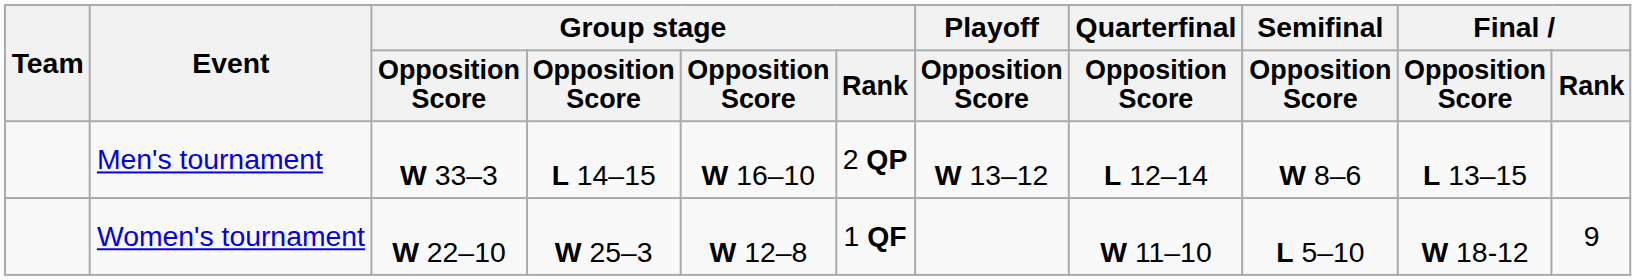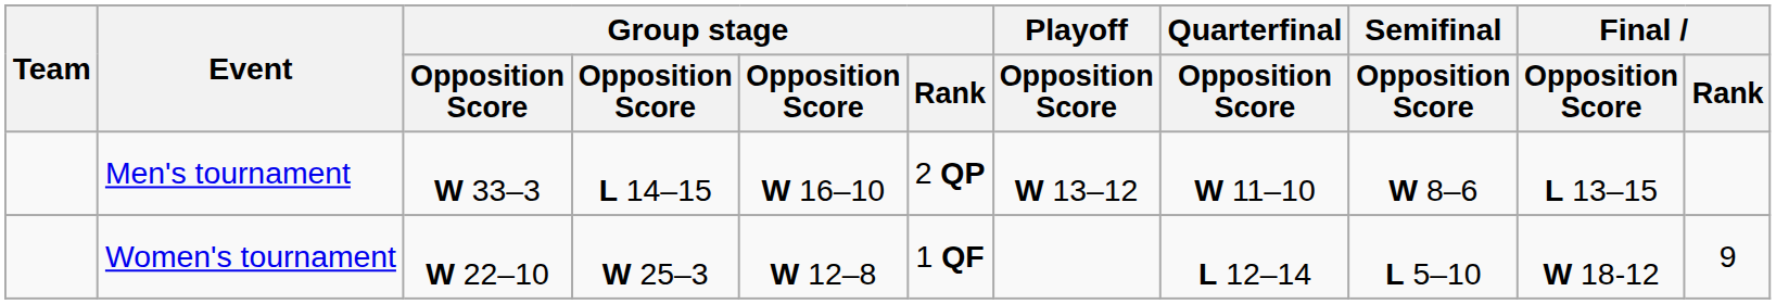 <table class="wikitable" style="text-align:center; font-size:90%;">
 <tr>
 <th rowspan=2>Team</th>
 <th rowspan=2>Event</th>
 <th colspan=4>Group stage</th>
 <th>Playoff</th>
 <th>Quarterfinal</th>
 <th>Semifinal</th>
 <th colspan=2>Final / </th>
 </tr>
 <tr style=font-size:95%>
 <th>Opposition<br>Score</th>
 <th>Opposition<br>Score</th>
 <th>Opposition<br>Score</th>
 <th>Rank</th>
 <th>Opposition<br>Score</th>
 <th>Opposition<br>Score</th>
 <th>Opposition<br>Score</th>
 <th>Opposition<br>Score</th>
 <th>Rank</th>
 </tr>
 <tr>
 <td align=left><strong></strong></td>
 <td align=left><a href='#'>Men's tournament</a></td>
 <td><br><strong>W</strong> 33–3</td>
 <td><br><strong>L</strong> 14–15</td>
 <td><br><strong>W</strong> 16–10</td>
 <td>2 <strong>QP</strong></td>
 <td><br><strong>W</strong> 13–12</td>
-<td><br><strong>L</strong> 12–14</td>
+<td><br><strong>W</strong> 11–10</td>
 <td><br><strong>W</strong> 8–6</td>
 <td><br><strong>L</strong> 13–15</td>
 <td></td>
 </tr>
 <tr>
 <td align=left></td>
 <td align=left><a href='#'>Women's tournament</a></td>
 <td><br><strong>W</strong> 22–10</td>
 <td><br><strong>W</strong> 25–3</td>
 <td><br><strong>W</strong> 12–8</td>
 <td>1 <strong>QF</strong></td>
 <td></td>
-<td><br><strong>W</strong> 11–10</td>
+<td><br><strong>L</strong> 12–14</td>
 <td><br><strong>L</strong> 5–10</td>
 <td><br><strong>W</strong> 18-12</td>
 <td>9</td>
 </tr>
 </table>
